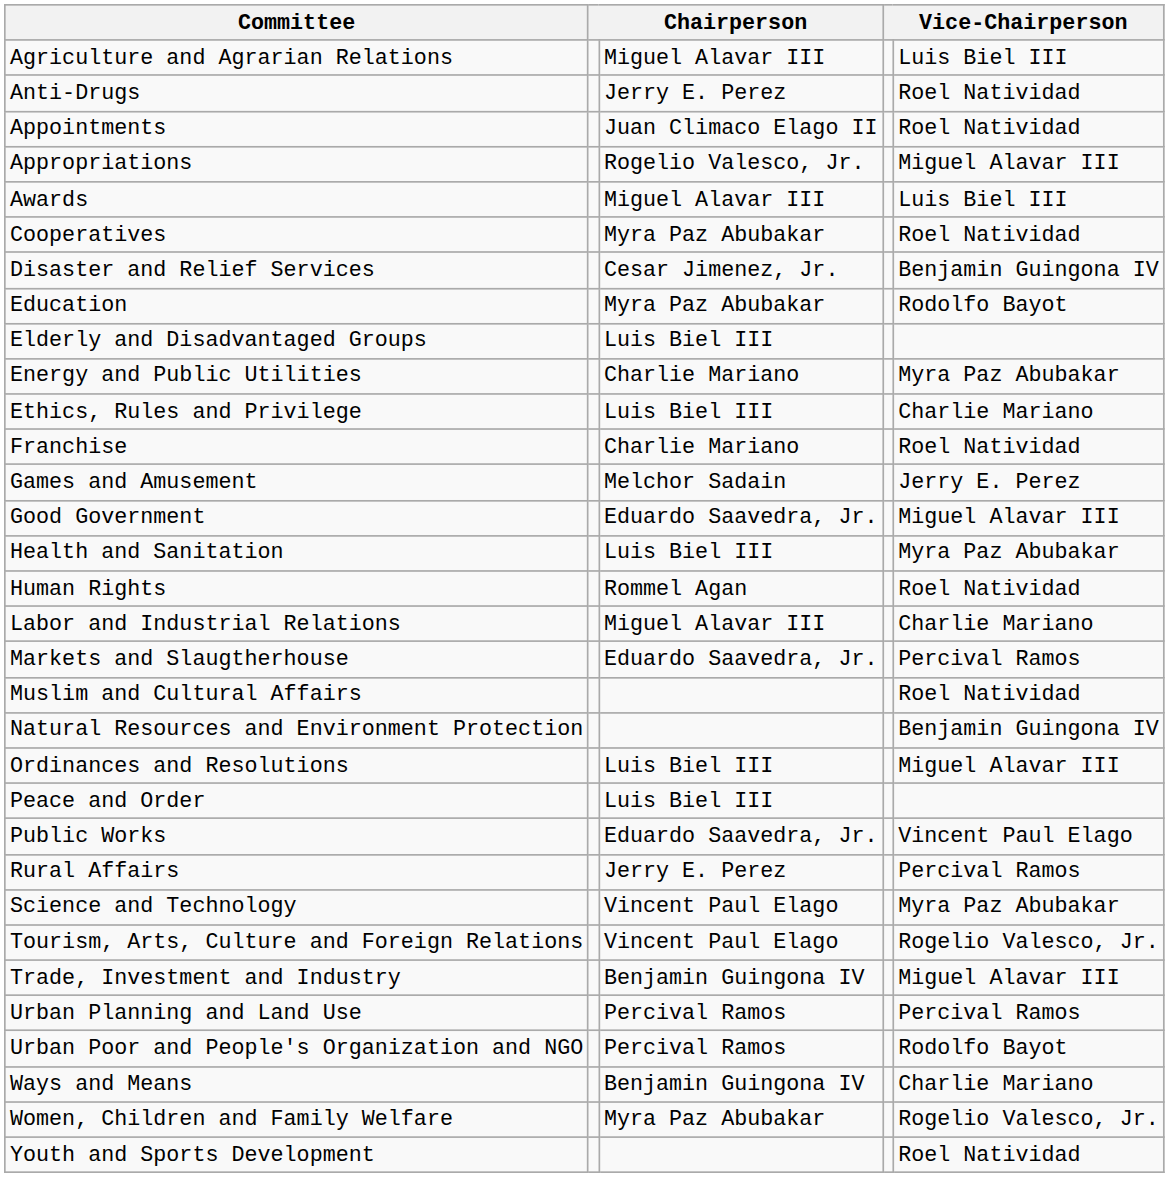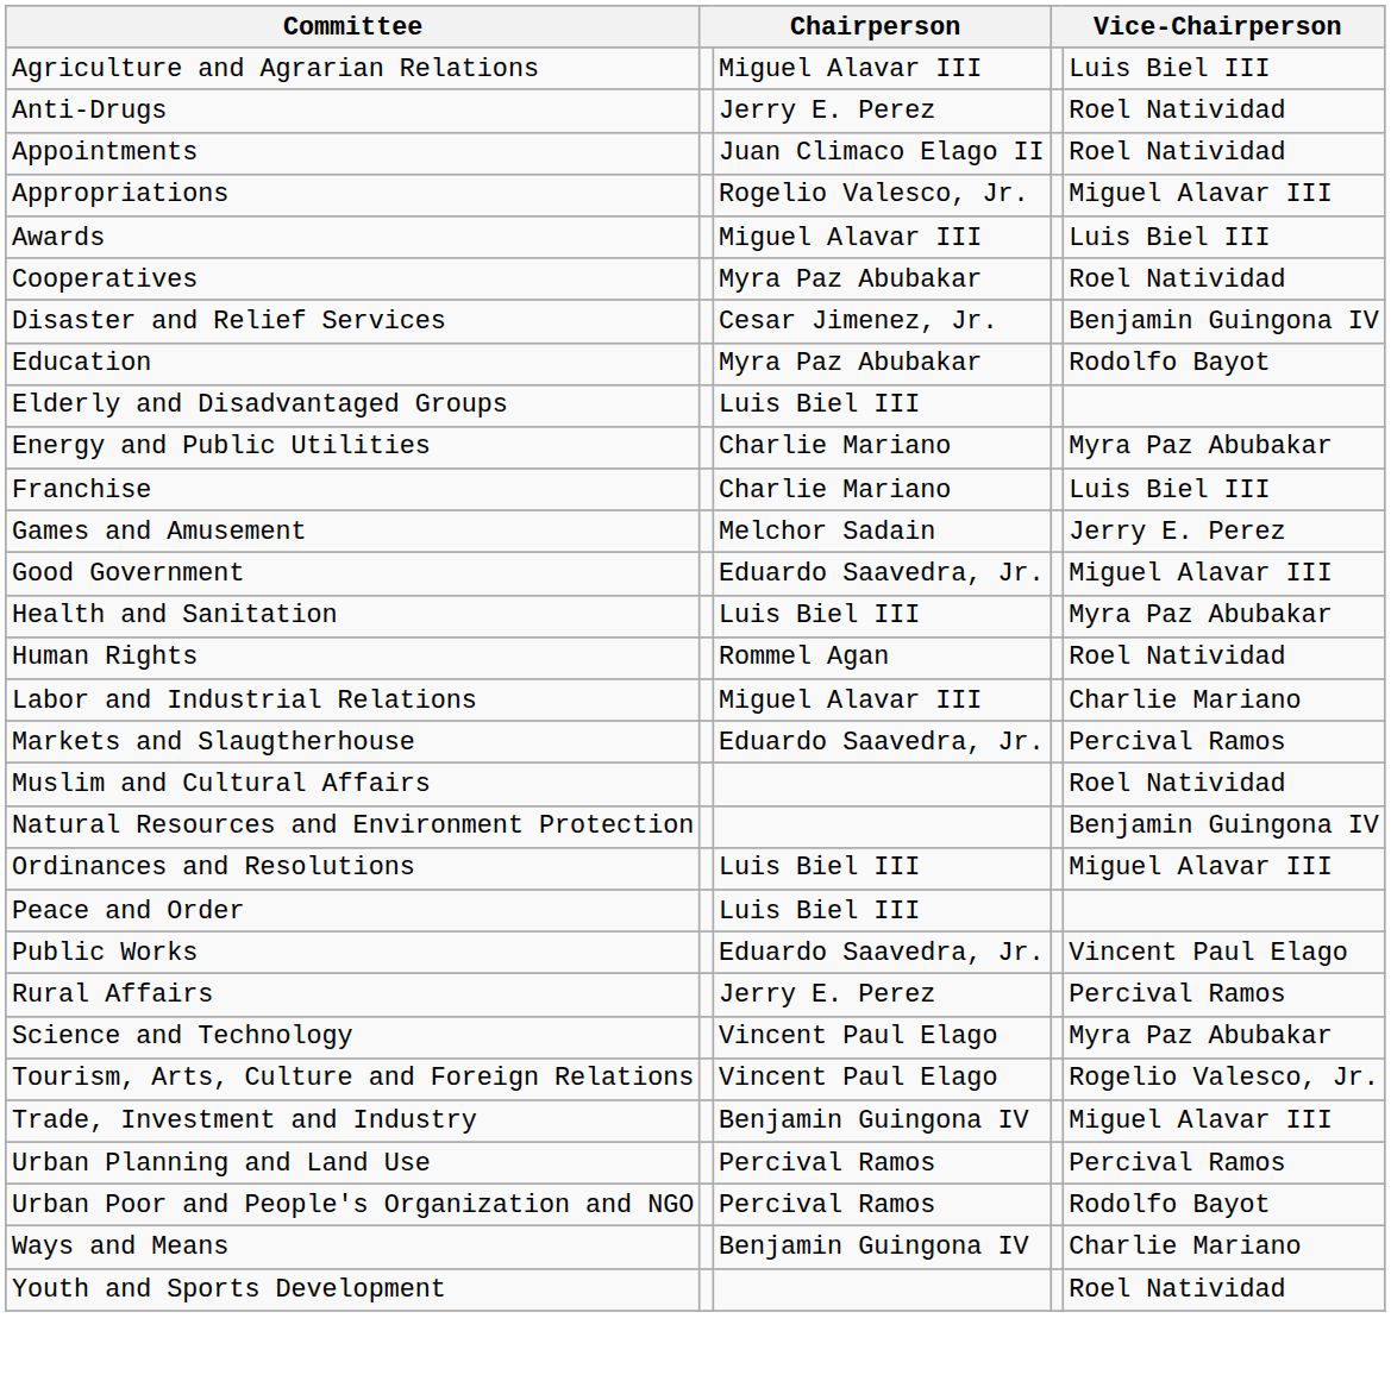 <table class="wikitable">
 <tr>
 <th>Committee</th>
 <th colspan=2>Chairperson</th>
 <th colspan=2>Vice-Chairperson</th>
 </tr>
 <tr>
 <td>Agriculture and Agrarian Relations</td>
 <td bgcolor=></td>
 <td>Miguel Alavar III</td>
 <td bgcolor=></td>
 <td>Luis Biel III</td>
 </tr>
 <tr>
 <td>Anti-Drugs</td>
 <td bgcolor=></td>
 <td>Jerry E. Perez</td>
 <td bgcolor=></td>
 <td>Roel Natividad</td>
 </tr>
 <tr>
 <td>Appointments</td>
 <td bgcolor=></td>
 <td>Juan Climaco Elago II</td>
 <td bgcolor=></td>
 <td>Roel Natividad</td>
 </tr>
 <tr>
 <td>Appropriations</td>
 <td bgcolor=></td>
 <td>Rogelio Valesco, Jr.</td>
 <td bgcolor=></td>
 <td>Miguel Alavar III</td>
 </tr>
 <tr>
 <td>Awards</td>
 <td bgcolor=></td>
 <td>Miguel Alavar III</td>
 <td bgcolor=></td>
 <td>Luis Biel III</td>
 </tr>
 <tr>
 <td>Cooperatives</td>
 <td bgcolor=></td>
 <td>Myra Paz Abubakar</td>
 <td bgcolor=></td>
 <td>Roel Natividad</td>
 </tr>
 <tr>
 <td>Disaster and Relief Services</td>
 <td bgcolor=></td>
 <td>Cesar Jimenez, Jr.</td>
 <td bgcolor=></td>
 <td>Benjamin Guingona IV</td>
 </tr>
 <tr>
 <td>Education</td>
 <td bgcolor=></td>
 <td>Myra Paz Abubakar</td>
 <td bgcolor=></td>
 <td>Rodolfo Bayot</td>
 </tr>
 <tr>
 <td>Elderly and Disadvantaged Groups</td>
 <td bgcolor=></td>
 <td>Luis Biel III</td>
 <td bgcolor=></td>
 <td></td>
 </tr>
 <tr>
 <td>Energy and Public Utilities</td>
 <td bgcolor=></td>
 <td>Charlie Mariano</td>
 <td bgcolor=></td>
 <td>Myra Paz Abubakar</td>
 </tr>
 <tr>
-<td>Ethics, Rules and Privilege</td>
-<td bgcolor=></td>
-<td>Luis Biel III</td>
-<td bgcolor=></td>
-<td>Charlie Mariano</td>
-</tr>
-<tr>
 <td>Franchise</td>
 <td bgcolor=></td>
 <td>Charlie Mariano</td>
 <td bgcolor=></td>
-<td>Roel Natividad</td>
+<td>Luis Biel III</td>
 </tr>
 <tr>
 <td>Games and Amusement</td>
 <td bgcolor=></td>
 <td>Melchor Sadain</td>
 <td></td>
 <td>Jerry E. Perez</td>
 </tr>
 <tr>
 <td>Good Government</td>
 <td bgcolor=></td>
 <td>Eduardo Saavedra, Jr.</td>
 <td bgcolor=></td>
 <td>Miguel Alavar III</td>
 </tr>
 <tr>
 <td>Health and Sanitation</td>
 <td></td>
 <td>Luis Biel III</td>
 <td bgcolor=></td>
 <td>Myra Paz Abubakar</td>
 </tr>
 <tr>
 <td>Human Rights</td>
 <td bgcolor=></td>
 <td>Rommel Agan</td>
 <td bgcolor=></td>
 <td>Roel Natividad</td>
 </tr>
 <tr>
 <td>Labor and Industrial Relations</td>
 <td bgcolor=></td>
 <td>Miguel Alavar III</td>
 <td bgcolor=></td>
 <td>Charlie Mariano</td>
 </tr>
 <tr>
 <td>Markets and Slaugtherhouse</td>
 <td bgcolor=></td>
 <td>Eduardo Saavedra, Jr.</td>
 <td bgcolor=></td>
 <td>Percival Ramos</td>
 </tr>
 <tr>
 <td>Muslim and Cultural Affairs</td>
 <td bgcolor=></td>
 <td></td>
 <td bgcolor=></td>
 <td>Roel Natividad</td>
 </tr>
 <tr>
 <td>Natural Resources and Environment Protection</td>
 <td bgcolor=></td>
 <td></td>
 <td bgcolor=></td>
 <td>Benjamin Guingona IV</td>
 </tr>
 <tr>
 <td>Ordinances and Resolutions</td>
 <td bgcolor=></td>
 <td>Luis Biel III</td>
 <td bgcolor=></td>
 <td>Miguel Alavar III</td>
 </tr>
 <tr>
 <td>Peace and Order</td>
 <td bgcolor=></td>
 <td>Luis Biel III</td>
 <td bgcolor=></td>
 <td></td>
 </tr>
 <tr>
 <td>Public Works</td>
 <td bgcolor=></td>
 <td>Eduardo Saavedra, Jr.</td>
 <td bgcolor=></td>
 <td>Vincent Paul Elago</td>
 </tr>
 <tr>
 <td>Rural Affairs</td>
 <td bgcolor=></td>
 <td>Jerry E. Perez</td>
 <td bgcolor=></td>
 <td>Percival Ramos</td>
 </tr>
 <tr>
 <td>Science and Technology</td>
 <td></td>
 <td>Vincent Paul Elago</td>
 <td bgcolor=></td>
 <td>Myra Paz Abubakar</td>
 </tr>
 <tr>
 <td>Tourism, Arts, Culture and Foreign Relations</td>
 <td></td>
 <td>Vincent Paul Elago</td>
 <td bgcolor=></td>
 <td>Rogelio Valesco, Jr.</td>
 </tr>
 <tr>
 <td>Trade, Investment and Industry</td>
 <td bgcolor=></td>
 <td>Benjamin Guingona IV</td>
 <td bgcolor=></td>
 <td>Miguel Alavar III</td>
 </tr>
 <tr>
 <td>Urban Planning and Land Use</td>
 <td bgcolor=></td>
 <td>Percival Ramos</td>
 <td bgcolor=></td>
 <td>Percival Ramos</td>
 </tr>
 <tr>
 <td>Urban Poor and People's Organization and NGO</td>
 <td bgcolor=></td>
 <td>Percival Ramos</td>
 <td bgcolor=></td>
 <td>Rodolfo Bayot</td>
 </tr>
 <tr>
 <td>Ways and Means</td>
 <td bgcolor=></td>
 <td>Benjamin Guingona IV</td>
 <td bgcolor=></td>
 <td>Charlie Mariano</td>
 </tr>
 <tr>
-<td>Women, Children and Family Welfare</td>
-<td bgcolor=></td>
-<td>Myra Paz Abubakar</td>
-<td bgcolor=></td>
-<td>Rogelio Valesco, Jr.</td>
-</tr>
-<tr>
 <td>Youth and Sports Development</td>
 <td bgcolor=></td>
 <td></td>
 <td bgcolor=></td>
 <td>Roel Natividad</td>
 </tr>
 </table>
